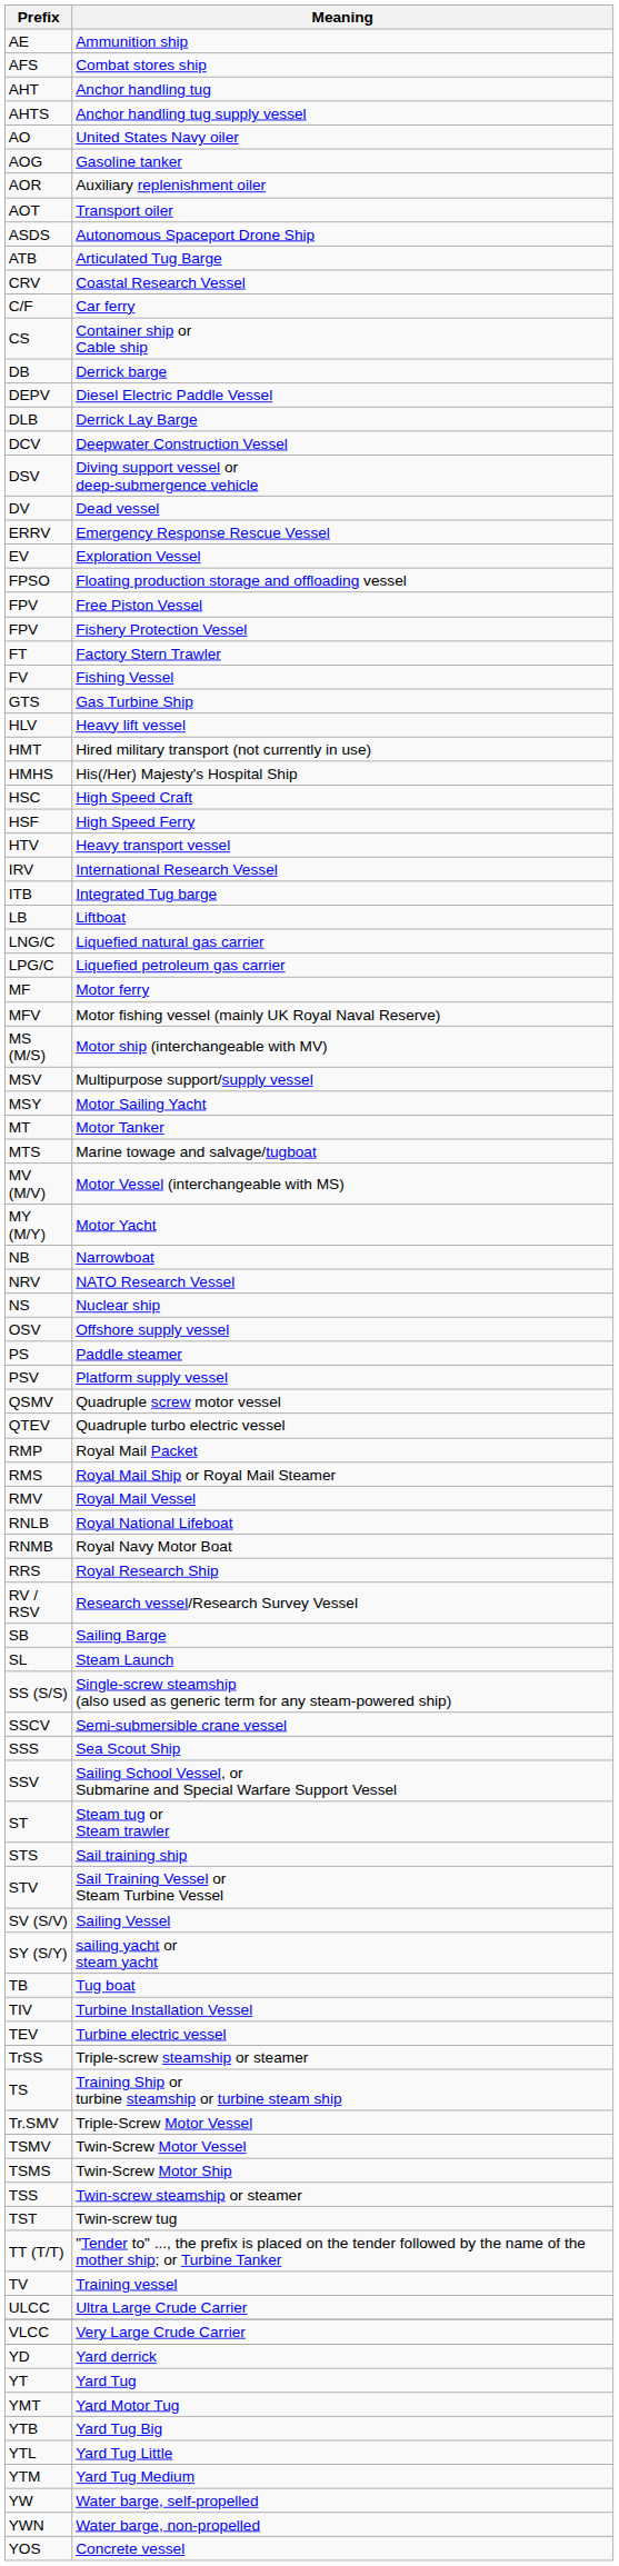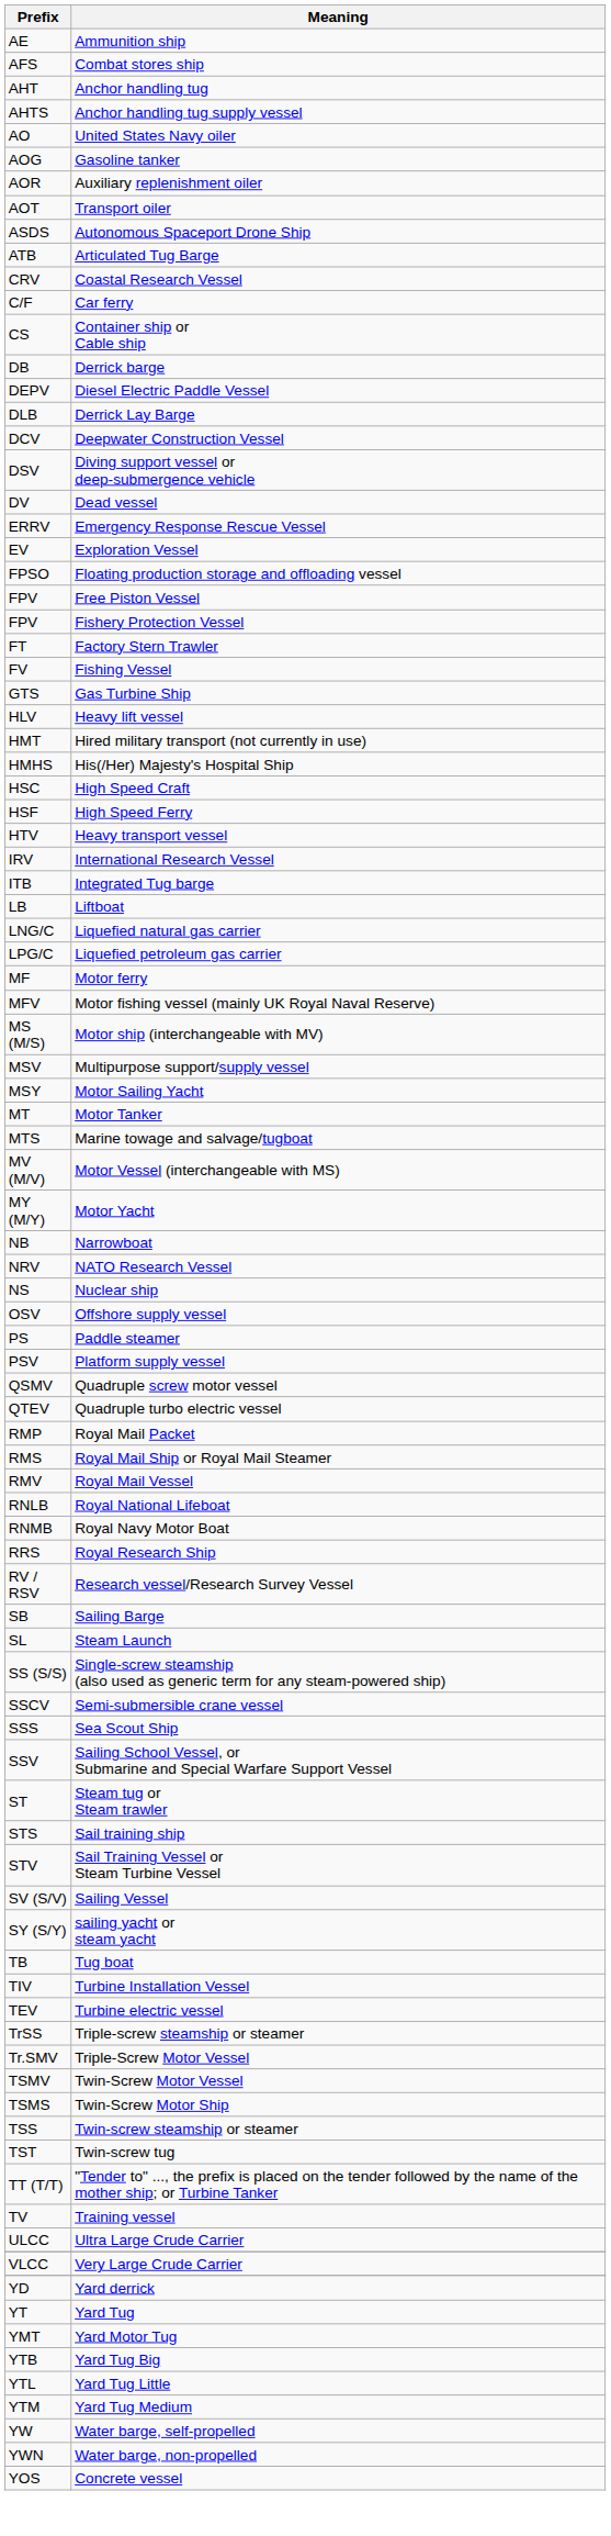 <table class="wikitable sortable" style="font-size:95%;">
 <tr>
 <th>Prefix</th>
 <th>Meaning</th>
 </tr>
 <tr>
 <td>AE</td>
 <td><a href='#'>Ammunition ship</a></td>
 </tr>
 <tr>
 <td>AFS</td>
 <td><a href='#'>Combat stores ship</a></td>
 </tr>
 <tr>
 <td>AHT</td>
 <td><a href='#'>Anchor handling tug</a></td>
 </tr>
 <tr>
 <td>AHTS</td>
 <td><a href='#'>Anchor handling tug supply vessel</a></td>
 </tr>
 <tr>
 <td>AO</td>
 <td><a href='#'>United States Navy oiler</a></td>
 </tr>
 <tr>
 <td>AOG</td>
 <td><a href='#'>Gasoline tanker</a></td>
 </tr>
 <tr>
 <td>AOR</td>
 <td>Auxiliary <a href='#'>replenishment oiler</a></td>
 </tr>
 <tr>
 <td>AOT</td>
 <td><a href='#'>Transport oiler</a></td>
 </tr>
 <tr>
 <td>ASDS</td>
 <td><a href='#'>Autonomous Spaceport Drone Ship</a></td>
 </tr>
 <tr>
 <td>ATB</td>
 <td><a href='#'>Articulated Tug Barge</a></td>
 </tr>
 <tr>
 <td>CRV</td>
 <td><a href='#'>Coastal Research Vessel</a></td>
 </tr>
 <tr>
 <td>C/F</td>
 <td><a href='#'>Car ferry</a></td>
 </tr>
 <tr>
 <td>CS</td>
 <td><a href='#'>Container ship</a> or <br><a href='#'>Cable ship</a></td>
 </tr>
 <tr>
 <td>DB</td>
 <td><a href='#'>Derrick barge</a></td>
 </tr>
 <tr>
 <td>DEPV</td>
 <td><a href='#'>Diesel Electric Paddle Vessel</a></td>
 </tr>
 <tr>
 <td>DLB</td>
 <td><a href='#'>Derrick Lay Barge</a></td>
 </tr>
 <tr>
 <td>DCV</td>
 <td><a href='#'>Deepwater Construction Vessel</a></td>
 </tr>
 <tr>
 <td>DSV</td>
 <td><a href='#'>Diving support vessel</a> or <br><a href='#'>deep-submergence vehicle</a></td>
 </tr>
 <tr>
 <td>DV</td>
 <td><a href='#'>Dead vessel</a></td>
 </tr>
 <tr>
 <td>ERRV</td>
 <td><a href='#'>Emergency Response Rescue Vessel</a></td>
 </tr>
 <tr>
 <td>EV</td>
 <td><a href='#'>Exploration Vessel</a></td>
 </tr>
 <tr>
 <td>FPSO</td>
 <td><a href='#'>Floating production storage and offloading</a> vessel</td>
 </tr>
 <tr>
 <td>FPV</td>
 <td><a href='#'>Free Piston Vessel</a></td>
 </tr>
 <tr>
 <td>FPV</td>
 <td><a href='#'>Fishery Protection Vessel</a></td>
 </tr>
 <tr>
 <td>FT</td>
 <td><a href='#'>Factory Stern Trawler</a></td>
 </tr>
 <tr>
 <td>FV</td>
 <td><a href='#'>Fishing Vessel</a></td>
 </tr>
 <tr>
 <td>GTS</td>
 <td><a href='#'>Gas Turbine Ship</a></td>
 </tr>
 <tr>
 <td>HLV</td>
 <td><a href='#'>Heavy lift vessel</a></td>
 </tr>
 <tr>
 <td>HMT</td>
 <td>Hired military transport (not currently in use)</td>
 </tr>
 <tr>
 <td>HMHS</td>
 <td>His(/Her) Majesty's Hospital Ship</td>
 </tr>
 <tr>
 <td>HSC</td>
 <td><a href='#'>High Speed Craft</a></td>
 </tr>
 <tr>
 <td>HSF</td>
 <td><a href='#'>High Speed Ferry</a></td>
 </tr>
 <tr>
 <td>HTV</td>
 <td><a href='#'>Heavy transport vessel</a></td>
 </tr>
 <tr>
 <td>IRV</td>
 <td><a href='#'>International Research Vessel</a></td>
 </tr>
 <tr>
 <td>ITB</td>
 <td><a href='#'>Integrated Tug barge</a></td>
 </tr>
 <tr>
 <td>LB</td>
 <td><a href='#'>Liftboat</a></td>
 </tr>
 <tr>
 <td>LNG/C</td>
 <td><a href='#'>Liquefied natural gas carrier</a></td>
 </tr>
 <tr>
 <td>LPG/C</td>
 <td><a href='#'>Liquefied petroleum gas carrier</a></td>
 </tr>
 <tr>
 <td>MF</td>
 <td><a href='#'>Motor ferry</a></td>
 </tr>
 <tr>
 <td>MFV</td>
 <td>Motor fishing vessel (mainly UK Royal Naval Reserve)</td>
 </tr>
 <tr>
 <td>MS (M/S)</td>
 <td><a href='#'>Motor ship</a> (interchangeable with MV)</td>
 </tr>
 <tr>
 <td>MSV</td>
 <td>Multipurpose support/<a href='#'>supply vessel</a></td>
 </tr>
 <tr>
 <td>MSY</td>
 <td><a href='#'>Motor Sailing Yacht</a></td>
 </tr>
 <tr>
 <td>MT</td>
 <td><a href='#'>Motor Tanker</a></td>
 </tr>
 <tr>
 <td>MTS</td>
 <td>Marine towage and salvage/<a href='#'>tugboat</a></td>
 </tr>
 <tr>
 <td>MV (M/V)</td>
 <td><a href='#'>Motor Vessel</a> (interchangeable with MS)</td>
 </tr>
 <tr>
 <td>MY (M/Y)</td>
 <td><a href='#'>Motor Yacht</a></td>
 </tr>
 <tr>
 <td>NB</td>
 <td><a href='#'>Narrowboat</a></td>
 </tr>
 <tr>
 <td>NRV</td>
 <td><a href='#'>NATO Research Vessel</a></td>
 </tr>
 <tr>
 <td>NS</td>
 <td><a href='#'>Nuclear ship</a></td>
 </tr>
 <tr>
 <td>OSV</td>
 <td><a href='#'>Offshore supply vessel</a></td>
 </tr>
 <tr>
 <td>PS</td>
 <td><a href='#'>Paddle steamer</a></td>
 </tr>
 <tr>
 <td>PSV</td>
 <td><a href='#'>Platform supply vessel</a></td>
 </tr>
 <tr>
 <td>QSMV</td>
 <td>Quadruple <a href='#'>screw</a> motor vessel</td>
 </tr>
 <tr>
 <td>QTEV</td>
 <td>Quadruple turbo electric vessel</td>
 </tr>
 <tr>
 <td>RMP</td>
 <td>Royal Mail <a href='#'>Packet</a></td>
 </tr>
 <tr>
 <td>RMS</td>
 <td><a href='#'>Royal Mail Ship</a> or Royal Mail Steamer</td>
 </tr>
 <tr>
 <td>RMV</td>
 <td><a href='#'>Royal Mail Vessel</a></td>
 </tr>
 <tr>
 <td>RNLB</td>
 <td><a href='#'>Royal National Lifeboat</a></td>
 </tr>
 <tr>
 <td>RNMB</td>
 <td>Royal Navy Motor Boat </td>
 </tr>
 <tr>
 <td>RRS</td>
 <td><a href='#'>Royal Research Ship</a></td>
 </tr>
 <tr>
 <td>RV / RSV</td>
 <td><a href='#'>Research vessel</a>/Research Survey Vessel</td>
 </tr>
 <tr>
 <td>SB</td>
 <td><a href='#'>Sailing Barge</a></td>
 </tr>
 <tr>
 <td>SL</td>
 <td><a href='#'>Steam Launch</a></td>
 </tr>
 <tr>
 <td>SS (S/S)</td>
 <td><a href='#'>Single-screw steamship</a><br>(also used as generic term for any steam-powered ship)</td>
 </tr>
 <tr>
 <td>SSCV</td>
 <td><a href='#'>Semi-submersible crane vessel</a></td>
 </tr>
 <tr>
 <td>SSS</td>
 <td><a href='#'>Sea Scout Ship</a></td>
 </tr>
 <tr>
 <td>SSV</td>
 <td><a href='#'>Sailing School Vessel</a>, or <br>Submarine and Special Warfare Support Vessel</td>
 </tr>
 <tr>
 <td>ST</td>
 <td><a href='#'>Steam tug</a> or <br><a href='#'>Steam trawler</a></td>
 </tr>
 <tr>
 <td>STS</td>
 <td><a href='#'>Sail training ship</a></td>
 </tr>
 <tr>
 <td>STV</td>
 <td><a href='#'>Sail Training Vessel</a> or <br>Steam Turbine Vessel</td>
 </tr>
 <tr>
 <td>SV (S/V)</td>
 <td><a href='#'>Sailing Vessel</a></td>
 </tr>
 <tr>
 <td>SY (S/Y)</td>
 <td><a href='#'>sailing yacht</a> or <br><a href='#'>steam yacht</a></td>
 </tr>
 <tr>
 <td>TB</td>
 <td><a href='#'>Tug boat</a></td>
 </tr>
 <tr>
 <td>TIV</td>
 <td><a href='#'>Turbine Installation Vessel</a></td>
 </tr>
 <tr>
 <td>TEV</td>
 <td><a href='#'>Turbine electric vessel</a></td>
 </tr>
 <tr>
 <td>TrSS</td>
 <td>Triple-screw <a href='#'>steamship</a> or steamer</td>
 </tr>
 <tr>
-<td>TS</td>
-<td><a href='#'>Training Ship</a> or <br>turbine <a href='#'>steamship</a> or <a href='#'>turbine steam ship</a></td>
-</tr>
-<tr>
 <td>Tr.SMV</td>
 <td>Triple-Screw <a href='#'>Motor Vessel</a></td>
 </tr>
 <tr>
 <td>TSMV</td>
 <td>Twin-Screw <a href='#'>Motor Vessel</a></td>
 </tr>
 <tr>
 <td>TSMS</td>
 <td>Twin-Screw <a href='#'>Motor Ship</a></td>
 </tr>
 <tr>
 <td>TSS</td>
 <td><a href='#'>Twin-screw steamship</a> or steamer</td>
 </tr>
 <tr>
 <td>TST</td>
 <td>Twin-screw tug</td>
 </tr>
 <tr>
 <td>TT (T/T)</td>
 <td>"<a href='#'>Tender</a> to" ..., the prefix is placed on the tender followed by the name of the <a href='#'>mother ship</a>; or <a href='#'>Turbine Tanker</a></td>
 </tr>
 <tr>
 <td>TV</td>
 <td><a href='#'>Training vessel</a></td>
 </tr>
 <tr>
 <td>ULCC</td>
 <td><a href='#'>Ultra Large Crude Carrier</a></td>
 </tr>
 <tr>
 </tr>
 <tr>
 <td>VLCC</td>
 <td><a href='#'>Very Large Crude Carrier</a></td>
 </tr>
 <tr>
 </tr>
 <tr>
 <td>YD</td>
 <td><a href='#'>Yard derrick</a></td>
 </tr>
 <tr>
 <td>YT</td>
 <td><a href='#'>Yard Tug</a></td>
 </tr>
 <tr>
 <td>YMT</td>
 <td><a href='#'>Yard Motor Tug</a></td>
 </tr>
 <tr>
 <td>YTB</td>
 <td><a href='#'>Yard Tug Big</a></td>
 </tr>
 <tr>
 <td>YTL</td>
 <td><a href='#'>Yard Tug Little</a></td>
 </tr>
 <tr>
 <td>YTM</td>
 <td><a href='#'>Yard Tug Medium</a></td>
 </tr>
 <tr>
 <td>YW</td>
 <td><a href='#'>Water barge, self-propelled</a></td>
 </tr>
 <tr>
 <td>YWN</td>
 <td><a href='#'>Water barge, non-propelled</a></td>
 </tr>
 <tr>
 <td>YOS</td>
 <td><a href='#'>Concrete vessel</a></td>
 </tr>
 </table>
